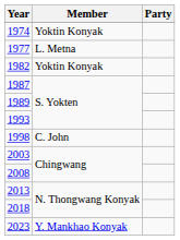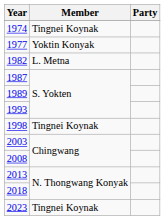 <table class="wikitable sortable">
 <tr>
 <th>Year</th>
 <th>Member</th>
 <th colspan="2">Party</th>
 </tr>
 <tr>
 </tr>
 <tr>
 <td><a href='#'>1974</a></td>
+<td>Tingnei Koynak</td>
+<td></td>
+</tr>
+<tr>
+<td><a href='#'>1977</a></td>
 <td>Yoktin Konyak</td>
 <td></td>
 </tr>
 <tr>
-<td><a href='#'>1977</a></td>
+<td><a href='#'>1982</a></td>
 <td>L. Metna</td>
-<td></td>
-</tr>
-<tr>
-<td><a href='#'>1982</a></td>
-<td>Yoktin Konyak</td>
 </tr>
 <tr>
 <td><a href='#'>1987</a></td>
 <td rowspan=3>S. Yokten</td>
 <td></td>
 </tr>
 <tr>
 <td><a href='#'>1989</a></td>
 <td></td>
 </tr>
 <tr>
 <td><a href='#'>1993</a></td>
 <td></td>
 </tr>
 <tr>
 <td><a href='#'>1998</a></td>
-<td>C. John</td>
+<td>Tingnei Koynak</td>
 <td></td>
 </tr>
 <tr>
 <td><a href='#'>2003</a></td>
 <td rowspan=2>Chingwang</td>
 <td></td>
 </tr>
 <tr>
 <td><a href='#'>2008</a></td>
 </tr>
 <tr>
 <td><a href='#'>2013</a></td>
 <td rowspan=2>N. Thongwang Konyak</td>
 <td></td>
 </tr>
 <tr>
 <td><a href='#'>2018</a></td>
 </tr>
 <tr>
 <td><a href='#'>2023</a></td>
-<td><a href='#'>Y. Mankhao Konyak</a></td>
+<td>Tingnei Koynak</td>
 <td></td>
 </tr>
 </table>
